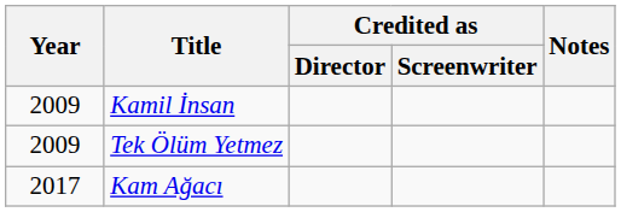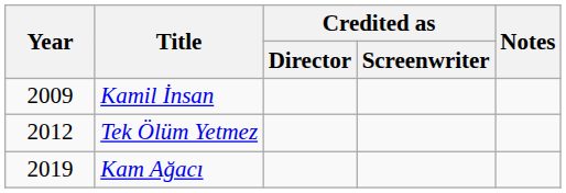 <table class="wikitable sortable">
 <tr>
 <th rowspan=2 width="55">Year</th>
 <th rowspan=2>Title</th>
 <th colspan=2>Credited as</th>
 <th rowspan=2>Notes</th>
 </tr>
 <tr>
 <th width=55>Director</th>
 <th width=55>Screenwriter</th>
 </tr>
 <tr>
 <td align="center">2009</td>
 <td align="left"><em><a href='#'>Kamil İnsan</a></em></td>
 <td></td>
 <td></td>
 <td></td>
 </tr>
 <tr>
-<td align="center">2009</td>
+<td align="center">2012</td>
 <td align="left"><em><a href='#'>Tek Ölüm Yetmez</a></em></td>
 <td></td>
 <td></td>
 <td></td>
 </tr>
 <tr>
-<td align="center">2017</td>
+<td align="center">2019</td>
 <td align="left"><em><a href='#'>Kam Ağacı</a></em></td>
 <td></td>
 <td></td>
 <td></td>
 </tr>
 </table>
